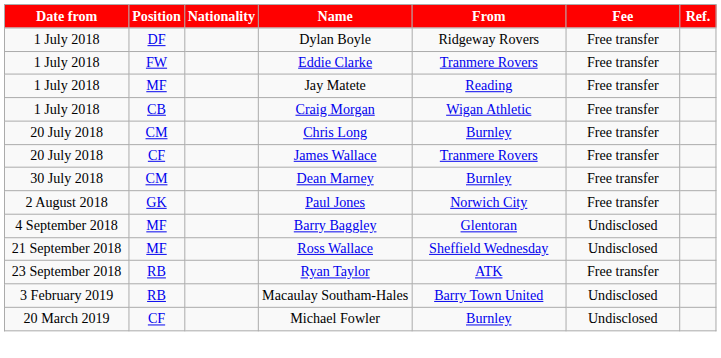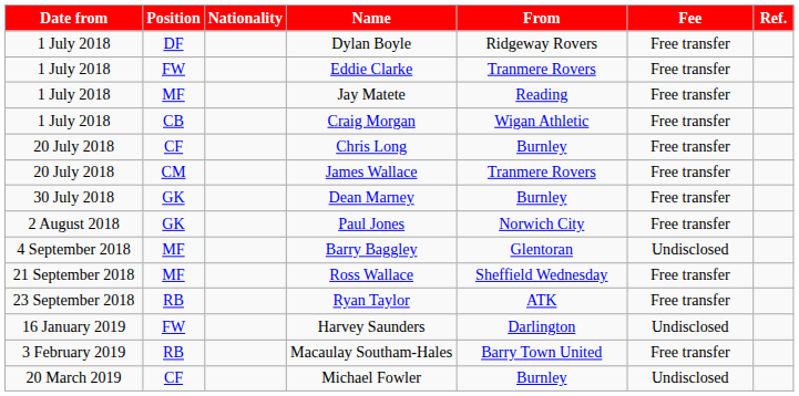 <table class="wikitable"  style="text-align:center; font-size:90%; ">
 <tr>
 <th style="background:#FF0000; color:#FFFFFF; width:120px;">Date from</th>
 <th style="background:#FF0000; color:#FFFFFF; width:50px;">Position</th>
 <th style="background:#FF0000; color:#FFFFFF; width:50px;">Nationality</th>
 <th style="background:#FF0000; color:#FFFFFF; width:150px;">Name</th>
 <th style="background:#FF0000; color:#FFFFFF; width:150px;">From</th>
 <th style="background:#FF0000; color:#FFFFFF; width:110px;">Fee</th>
 <th style="background:#FF0000; color:#FFFFFF; width:30px;">Ref.</th>
 </tr>
 <tr>
 <td>1 July 2018</td>
 <td><a href='#'>DF</a></td>
 <td></td>
 <td>Dylan Boyle</td>
 <td> Ridgeway Rovers</td>
 <td>Free transfer</td>
 <td></td>
 </tr>
 <tr>
 <td>1 July 2018</td>
 <td><a href='#'>FW</a></td>
 <td></td>
 <td><a href='#'>Eddie Clarke</a></td>
 <td><a href='#'>Tranmere Rovers</a></td>
 <td>Free transfer</td>
 <td></td>
 </tr>
 <tr>
 <td>1 July 2018</td>
 <td><a href='#'>MF</a></td>
 <td></td>
 <td>Jay Matete</td>
 <td><a href='#'>Reading</a></td>
 <td>Free transfer</td>
 <td></td>
 </tr>
 <tr>
 <td>1 July 2018</td>
 <td><a href='#'>CB</a></td>
 <td></td>
 <td><a href='#'>Craig Morgan</a></td>
 <td><a href='#'>Wigan Athletic</a></td>
 <td>Free transfer</td>
 <td></td>
 </tr>
 <tr>
 <td>20 July 2018</td>
-<td><a href='#'>CM</a></td>
+<td><a href='#'>CF</a></td>
 <td></td>
 <td><a href='#'>Chris Long</a></td>
 <td><a href='#'>Burnley</a></td>
 <td>Free transfer</td>
 <td></td>
 </tr>
 <tr>
 <td>20 July 2018</td>
-<td><a href='#'>CF</a></td>
+<td><a href='#'>CM</a></td>
 <td></td>
 <td><a href='#'>James Wallace</a></td>
 <td><a href='#'>Tranmere Rovers</a></td>
 <td>Free transfer</td>
 <td></td>
 </tr>
 <tr>
 <td>30 July 2018</td>
-<td><a href='#'>CM</a></td>
+<td><a href='#'>GK</a></td>
 <td></td>
 <td><a href='#'>Dean Marney</a></td>
 <td><a href='#'>Burnley</a></td>
 <td>Free transfer</td>
 <td></td>
 </tr>
 <tr>
 <td>2 August 2018</td>
 <td><a href='#'>GK</a></td>
 <td></td>
 <td><a href='#'>Paul Jones</a></td>
 <td><a href='#'>Norwich City</a></td>
 <td>Free transfer</td>
 <td></td>
 </tr>
 <tr>
 <td>4 September 2018</td>
 <td><a href='#'>MF</a></td>
 <td></td>
 <td><a href='#'>Barry Baggley</a></td>
 <td> <a href='#'>Glentoran</a></td>
 <td>Undisclosed</td>
 <td></td>
 </tr>
 <tr>
 <td>21 September 2018</td>
 <td><a href='#'>MF</a></td>
 <td></td>
 <td><a href='#'>Ross Wallace</a></td>
 <td><a href='#'>Sheffield Wednesday</a></td>
-<td>Undisclosed</td>
+<td>Free transfer</td>
 <td></td>
 </tr>
 <tr>
 <td>23 September 2018</td>
 <td><a href='#'>RB</a></td>
 <td></td>
 <td><a href='#'>Ryan Taylor</a></td>
 <td> <a href='#'>ATK</a></td>
 <td>Free transfer</td>
 <td></td>
 </tr>
 <tr>
+<td>16 January 2019</td>
+<td><a href='#'>FW</a></td>
+<td></td>
+<td>Harvey Saunders</td>
+<td><a href='#'>Darlington</a></td>
+<td>Undisclosed</td>
+<td></td>
+</tr>
+<tr>
 <td>3 February 2019</td>
 <td><a href='#'>RB</a></td>
 <td></td>
 <td>Macaulay Southam-Hales</td>
 <td> <a href='#'>Barry Town United</a></td>
-<td>Undisclosed</td>
+<td>Free transfer</td>
 <td></td>
 </tr>
 <tr>
 <td>20 March 2019</td>
 <td><a href='#'>CF</a></td>
 <td></td>
 <td>Michael Fowler</td>
 <td><a href='#'>Burnley</a></td>
 <td>Undisclosed</td>
 <td></td>
 </tr>
 </table>
